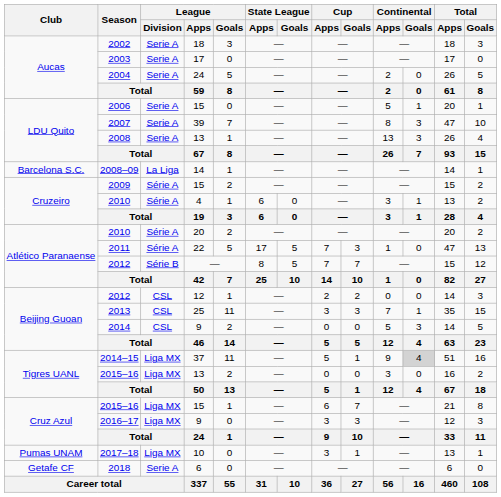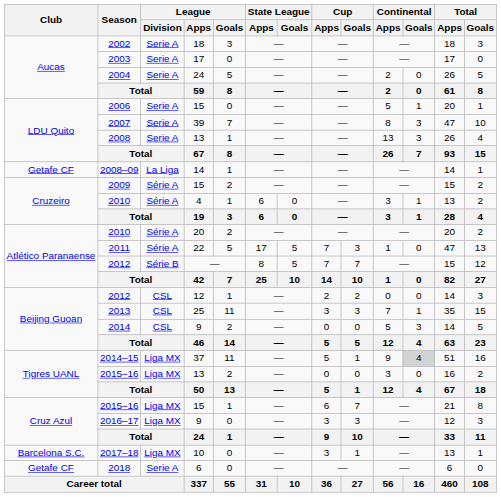 <table class="wikitable" style="text-align: center;">
 <tr>
 <th rowspan="2">Club</th>
 <th rowspan="2">Season</th>
 <th colspan="3">League</th>
 <th colspan="2">State League</th>
 <th colspan="2">Cup</th>
 <th colspan="2">Continental</th>
 <th colspan="2">Total</th>
 </tr>
 <tr>
 <th>Division</th>
 <th>Apps</th>
 <th>Goals</th>
 <th>Apps</th>
 <th>Goals</th>
 <th>Apps</th>
 <th>Goals</th>
 <th>Apps</th>
 <th>Goals</th>
 <th>Apps</th>
 <th>Goals</th>
 </tr>
 <tr>
 <td rowspan="4"><a href='#'>Aucas</a></td>
 <td><a href='#'>2002</a></td>
 <td><a href='#'>Serie A</a></td>
 <td>18</td>
 <td>3</td>
 <td colspan=2>—</td>
 <td colspan=2>—</td>
 <td colspan=2>—</td>
 <td>18</td>
 <td>3</td>
 </tr>
 <tr>
 <td><a href='#'>2003</a></td>
 <td><a href='#'>Serie A</a></td>
 <td>17</td>
 <td>0</td>
 <td colspan=2>—</td>
 <td colspan=2>—</td>
 <td colspan=2>—</td>
 <td>17</td>
 <td>0</td>
 </tr>
 <tr>
 <td><a href='#'>2004</a></td>
 <td><a href='#'>Serie A</a></td>
 <td>24</td>
 <td>5</td>
 <td colspan=2>—</td>
 <td colspan=2>—</td>
 <td>2</td>
 <td>0</td>
 <td>26</td>
 <td>5</td>
 </tr>
 <tr>
 <th colspan="2">Total</th>
 <th>59</th>
 <th>8</th>
 <th colspan=2>—</th>
 <th colspan=2>—</th>
 <th>2</th>
 <th>0</th>
 <th>61</th>
 <th>8</th>
 </tr>
 <tr>
 <td rowspan="4"><a href='#'>LDU Quito</a></td>
 <td><a href='#'>2006</a></td>
 <td><a href='#'>Serie A</a></td>
 <td>15</td>
 <td>0</td>
 <td colspan=2>—</td>
 <td colspan=2>—</td>
 <td>5</td>
 <td>1</td>
 <td>20</td>
 <td>1</td>
 </tr>
 <tr>
 <td><a href='#'>2007</a></td>
 <td><a href='#'>Serie A</a></td>
 <td>39</td>
 <td>7</td>
 <td colspan=2>—</td>
 <td colspan=2>—</td>
 <td>8</td>
 <td>3</td>
 <td>47</td>
 <td>10</td>
 </tr>
 <tr>
 <td><a href='#'>2008</a></td>
 <td><a href='#'>Serie A</a></td>
 <td>13</td>
 <td>1</td>
 <td colspan=2>—</td>
 <td colspan=2>—</td>
 <td>13</td>
 <td>3</td>
 <td>26</td>
 <td>4</td>
 </tr>
 <tr>
 <th colspan="2">Total</th>
 <th>67</th>
 <th>8</th>
 <th colspan=2>—</th>
 <th colspan=2>—</th>
 <th>26</th>
 <th>7</th>
 <th>93</th>
 <th>15</th>
 </tr>
 <tr>
-<td><a href='#'>Barcelona S.C.</a></td>
+<td><a href='#'>Getafe CF</a></td>
 <td><a href='#'>2008–09</a></td>
 <td><a href='#'>La Liga</a></td>
 <td>14</td>
 <td>1</td>
 <td colspan=2>—</td>
 <td colspan=2>—</td>
 <td colspan=2>—</td>
 <td>14</td>
 <td>1</td>
 </tr>
 <tr>
 <td rowspan="3"><a href='#'>Cruzeiro</a></td>
 <td><a href='#'>2009</a></td>
 <td><a href='#'>Série A</a></td>
 <td>15</td>
 <td>2</td>
 <td colspan=2>—</td>
 <td colspan=2>—</td>
 <td colspan=2>—</td>
 <td>15</td>
 <td>2</td>
 </tr>
 <tr>
 <td><a href='#'>2010</a></td>
 <td><a href='#'>Série A</a></td>
 <td>4</td>
 <td>1</td>
 <td>6</td>
 <td>0</td>
 <td colspan=2>—</td>
 <td>3</td>
 <td>1</td>
 <td>13</td>
 <td>2</td>
 </tr>
 <tr>
 <th colspan="2">Total</th>
 <th>19</th>
 <th>3</th>
 <th>6</th>
 <th>0</th>
 <th colspan=2>—</th>
 <th>3</th>
 <th>1</th>
 <th>28</th>
 <th>4</th>
 </tr>
 <tr>
 <td rowspan="4"><a href='#'>Atlético Paranaense</a></td>
 <td><a href='#'>2010</a></td>
 <td><a href='#'>Série A</a></td>
 <td>20</td>
 <td>2</td>
 <td colspan=2>—</td>
 <td colspan=2>—</td>
 <td colspan=2>—</td>
 <td>20</td>
 <td>2</td>
 </tr>
 <tr>
 <td><a href='#'>2011</a></td>
 <td><a href='#'>Série A</a></td>
 <td>22</td>
 <td>5</td>
 <td>17</td>
 <td>5</td>
 <td>7</td>
 <td>3</td>
 <td>1</td>
 <td>0</td>
 <td>47</td>
 <td>13</td>
 </tr>
 <tr>
 <td><a href='#'>2012</a></td>
 <td><a href='#'>Série B</a></td>
 <td colspan=2>—</td>
 <td>8</td>
 <td>5</td>
 <td>7</td>
 <td>7</td>
 <td colspan=2>—</td>
 <td>15</td>
 <td>12</td>
 </tr>
 <tr>
 <th colspan="2">Total</th>
 <th>42</th>
 <th>7</th>
 <th>25</th>
 <th>10</th>
 <th>14</th>
 <th>10</th>
 <th>1</th>
 <th>0</th>
 <th>82</th>
 <th>27</th>
 </tr>
 <tr>
 <td rowspan="4"><a href='#'>Beijing Guoan</a></td>
 <td><a href='#'>2012</a></td>
 <td><a href='#'>CSL</a></td>
 <td>12</td>
 <td>1</td>
 <td colspan=2>—</td>
 <td>2</td>
 <td>2</td>
 <td>0</td>
 <td>0</td>
 <td>14</td>
 <td>3</td>
 </tr>
 <tr>
 <td><a href='#'>2013</a></td>
 <td><a href='#'>CSL</a></td>
 <td>25</td>
 <td>11</td>
 <td colspan=2>—</td>
 <td>3</td>
 <td>3</td>
 <td>7</td>
 <td>1</td>
 <td>35</td>
 <td>15</td>
 </tr>
 <tr>
 <td><a href='#'>2014</a></td>
 <td><a href='#'>CSL</a></td>
 <td>9</td>
 <td>2</td>
 <td colspan=2>—</td>
 <td>0</td>
 <td>0</td>
 <td>5</td>
 <td>3</td>
 <td>14</td>
 <td>5</td>
 </tr>
 <tr>
 <th colspan="2">Total</th>
 <th>46</th>
 <th>14</th>
 <th colspan=2>—</th>
 <th>5</th>
 <th>5</th>
 <th>12</th>
 <th>4</th>
 <th>63</th>
 <th>23</th>
 </tr>
 <tr>
 <td rowspan="3"><a href='#'>Tigres UANL</a></td>
 <td><a href='#'>2014–15</a></td>
 <td><a href='#'>Liga MX</a></td>
 <td>37</td>
 <td>11</td>
 <td colspan=2>—</td>
 <td>5</td>
 <td>1</td>
 <td>9</td>
 <td style="background: lightgrey;">4</td>
 <td>51</td>
 <td>16</td>
 </tr>
 <tr>
 <td><a href='#'>2015–16</a></td>
 <td><a href='#'>Liga MX</a></td>
 <td>13</td>
 <td>2</td>
 <td colspan=2>—</td>
 <td>0</td>
 <td>0</td>
 <td>3</td>
 <td>0</td>
 <td>16</td>
 <td>2</td>
 </tr>
 <tr>
 <th colspan="2">Total</th>
 <th>50</th>
 <th>13</th>
 <th colspan=2>—</th>
 <th>5</th>
 <th>1</th>
 <th>12</th>
 <th>4</th>
 <th>67</th>
 <th>18</th>
 </tr>
 <tr>
 <td rowspan="3"><a href='#'>Cruz Azul</a></td>
 <td><a href='#'>2015–16</a></td>
 <td><a href='#'>Liga MX</a></td>
 <td>15</td>
 <td>1</td>
 <td colspan=2>—</td>
 <td>6</td>
 <td>7</td>
 <td colspan=2>—</td>
 <td>21</td>
 <td>8</td>
 </tr>
 <tr>
 <td><a href='#'>2016–17</a></td>
 <td><a href='#'>Liga MX</a></td>
 <td>9</td>
 <td>0</td>
 <td colspan=2>—</td>
 <td>3</td>
 <td>3</td>
 <td colspan=2>—</td>
 <td>12</td>
 <td>3</td>
 </tr>
 <tr>
 <th colspan="2">Total</th>
 <th>24</th>
 <th>1</th>
 <th colspan=2>—</th>
 <th>9</th>
 <th>10</th>
 <th colspan=2>—</th>
 <th>33</th>
 <th>11</th>
 </tr>
 <tr>
-<td><a href='#'>Pumas UNAM</a></td>
+<td><a href='#'>Barcelona S.C.</a></td>
 <td><a href='#'>2017–18</a></td>
 <td><a href='#'>Liga MX</a></td>
 <td>10</td>
 <td>0</td>
 <td colspan=2>—</td>
 <td>3</td>
 <td>1</td>
 <td colspan=2>—</td>
 <td>13</td>
 <td>1</td>
 </tr>
 <tr>
 <td><a href='#'>Getafe CF</a></td>
 <td><a href='#'>2018</a></td>
 <td><a href='#'>Serie A</a></td>
 <td>6</td>
 <td>0</td>
 <td colspan=2>—</td>
 <td colspan=2>—</td>
 <td colspan=2>—</td>
 <td>6</td>
 <td>0</td>
 </tr>
 <tr>
 <th colspan="3">Career total</th>
 <th>337</th>
 <th>55</th>
 <th>31</th>
 <th>10</th>
 <th>36</th>
 <th>27</th>
 <th>56</th>
 <th>16</th>
 <th>460</th>
 <th>108</th>
 </tr>
 </table>
